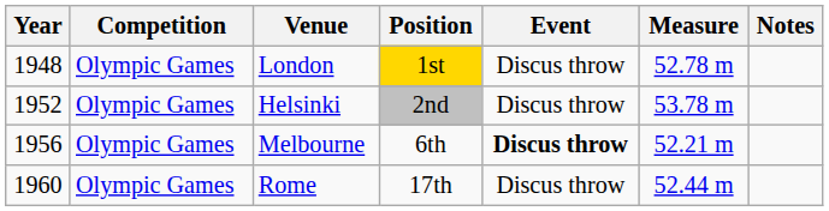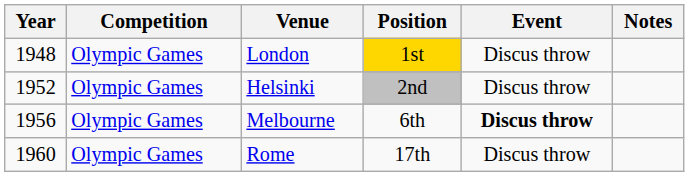 <table class="wikitable" width=55% style="font-size:90%; text-align:center;">
 <tr>
 <th>Year</th>
 <th>Competition</th>
 <th>Venue</th>
 <th>Position</th>
 <th>Event</th>
-<th>Measure</th>
 <th>Notes</th>
 </tr>
 <tr>
 <td>1948</td>
 <td align=left><a href='#'>Olympic Games</a></td>
 <td align=left> <a href='#'>London</a></td>
 <td bgcolor=gold>1st</td>
 <td>Discus throw</td>
-<td><a href='#'>52.78 m</a></td>
 <td></td>
 </tr>
 <tr>
 <td>1952</td>
 <td align=left><a href='#'>Olympic Games</a></td>
 <td align=left> <a href='#'>Helsinki</a></td>
 <td bgcolor=silver>2nd</td>
 <td>Discus throw</td>
-<td><a href='#'>53.78 m</a></td>
 <td></td>
 </tr>
 <tr>
 <td>1956</td>
 <td align=left><a href='#'>Olympic Games</a></td>
 <td align=left> <a href='#'>Melbourne</a></td>
 <td>6th</td>
 <td><strong>Discus throw</strong></td>
-<td><a href='#'>52.21 m</a></td>
 <td></td>
 </tr>
 <tr>
 <td>1960</td>
 <td align=left><a href='#'>Olympic Games</a></td>
 <td align=left> <a href='#'>Rome</a></td>
 <td>17th</td>
 <td>Discus throw</td>
-<td><a href='#'>52.44 m</a></td>
 <td></td>
 </tr>
 </table>
